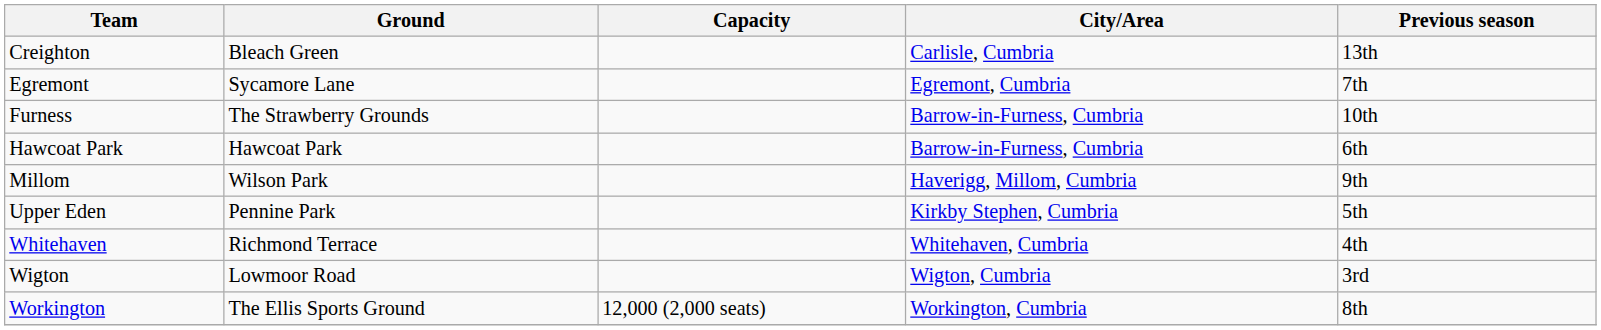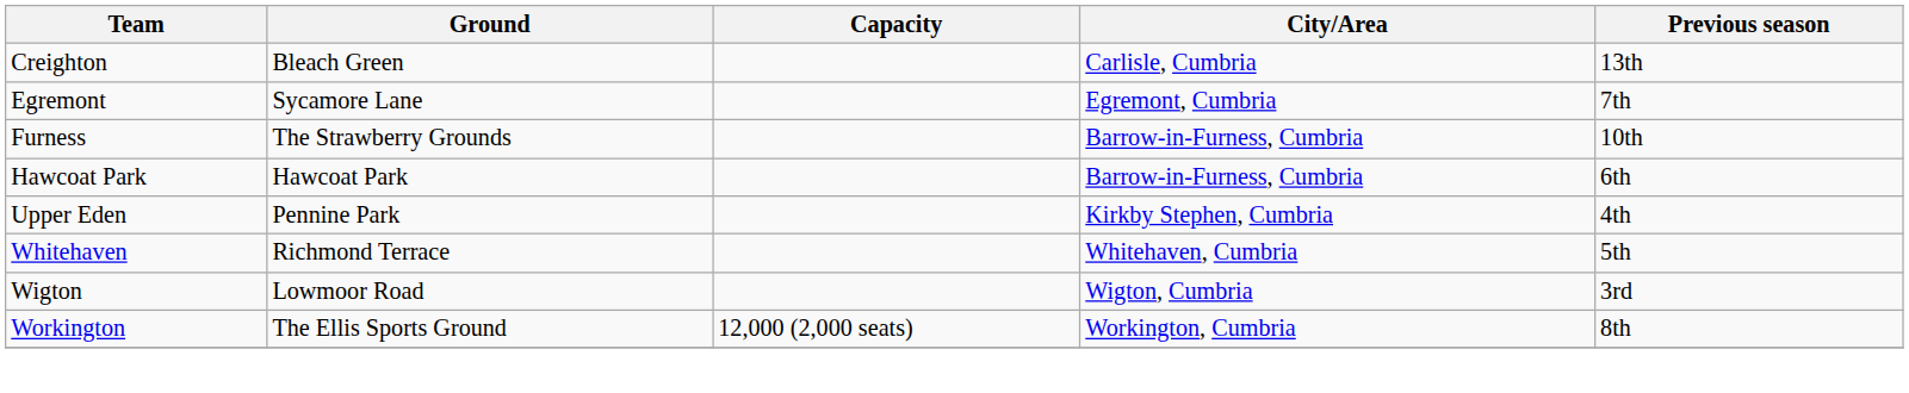 <table class="wikitable sortable" width=100%>
 <tr>
 <th>Team</th>
 <th>Ground</th>
 <th>Capacity</th>
 <th>City/Area</th>
 <th>Previous season</th>
 </tr>
 <tr>
 <td>Creighton</td>
 <td>Bleach Green</td>
 <td></td>
 <td><a href='#'>Carlisle</a>, <a href='#'>Cumbria</a></td>
 <td>13th</td>
 </tr>
 <tr>
 <td>Egremont</td>
 <td>Sycamore Lane</td>
 <td></td>
 <td><a href='#'>Egremont</a>, <a href='#'>Cumbria</a></td>
 <td>7th</td>
 </tr>
 <tr>
 <td>Furness</td>
 <td>The Strawberry Grounds</td>
 <td></td>
 <td><a href='#'>Barrow-in-Furness</a>, <a href='#'>Cumbria</a></td>
 <td>10th</td>
 </tr>
 <tr>
 <td>Hawcoat Park</td>
 <td>Hawcoat Park</td>
 <td></td>
 <td><a href='#'>Barrow-in-Furness</a>, <a href='#'>Cumbria</a></td>
 <td>6th</td>
 </tr>
 <tr>
-<td>Millom</td>
-<td>Wilson Park</td>
-<td></td>
-<td><a href='#'>Haverigg</a>, <a href='#'>Millom</a>, <a href='#'>Cumbria</a></td>
-<td>9th</td>
-</tr>
-<tr>
 <td>Upper Eden</td>
 <td>Pennine Park</td>
 <td></td>
 <td><a href='#'>Kirkby Stephen</a>, <a href='#'>Cumbria</a></td>
-<td>5th</td>
+<td>4th</td>
 </tr>
 <tr>
 <td><a href='#'>Whitehaven</a></td>
 <td>Richmond Terrace</td>
 <td></td>
 <td><a href='#'>Whitehaven</a>, <a href='#'>Cumbria</a></td>
-<td>4th</td>
+<td>5th</td>
 </tr>
 <tr>
 <td>Wigton</td>
 <td>Lowmoor Road</td>
 <td></td>
 <td><a href='#'>Wigton</a>, <a href='#'>Cumbria</a></td>
 <td>3rd</td>
 </tr>
 <tr>
 <td><a href='#'>Workington</a></td>
 <td>The Ellis Sports Ground</td>
 <td>12,000 (2,000 seats)</td>
 <td><a href='#'>Workington</a>, <a href='#'>Cumbria</a></td>
 <td>8th</td>
 </tr>
 <tr>
 </tr>
 </table>
